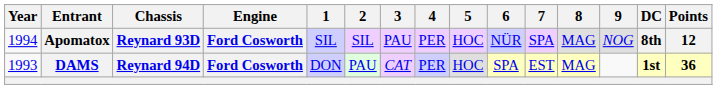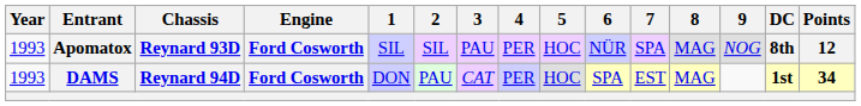 <table class="wikitable" style="text-align:center; font-size:85%">
 <tr>
 <th>Year</th>
 <th>Entrant</th>
 <th>Chassis</th>
 <th>Engine</th>
 <th>1</th>
 <th>2</th>
 <th>3</th>
 <th>4</th>
 <th>5</th>
 <th>6</th>
 <th>7</th>
 <th>8</th>
 <th>9</th>
 <th>DC</th>
 <th>Points</th>
 </tr>
 <tr>
-<td><a href='#'>1994</a></td>
+<td><a href='#'>1993</a></td>
 <th nowrap>Apomatox</th>
 <th nowrap><a href='#'>Reynard 93D</a></th>
 <th nowrap><a href='#'>Ford Cosworth</a></th>
 <td style="background:#CFCFFF;"><a href='#'>SIL</a><br></td>
 <td style="background:#EFCFFF;"><a href='#'>SIL</a><br></td>
 <td style="background:#EFCFFF;"><a href='#'>PAU</a><br></td>
 <td style="background:#EFCFFF;"><a href='#'>PER</a><br></td>
 <td style="background:#EFCFFF;"><a href='#'>HOC</a><br></td>
 <td style="background:#CFCFFF;"><a href='#'>NÜR</a><br></td>
 <td style="background:#EFCFFF;"><a href='#'>SPA</a><br></td>
 <td style="background:#DFDFDF;"><a href='#'>MAG</a><br></td>
 <td style="background:#DFDFDF;"><em><a href='#'>NOG</a></em><br></td>
 <th>8th</th>
 <th>12</th>
 </tr>
 <tr>
 <td><a href='#'>1993</a></td>
 <th nowrap><a href='#'>DAMS</a></th>
 <th nowrap><a href='#'>Reynard 94D</a></th>
 <th nowrap><a href='#'>Ford Cosworth</a></th>
 <td style="background:#CFCFFF;"><a href='#'>DON</a><br></td>
 <td style="background:#DFFFDF;"><a href='#'>PAU</a><br></td>
 <td style="background:#EFCFFF;"><em><a href='#'>CAT</a></em><br></td>
 <td style="background:#CFCFFF;"><a href='#'>PER</a><br></td>
 <td style="background:#DFDFDF;"><a href='#'>HOC</a><br></td>
 <td style="background:#FFFFBF;"><a href='#'>SPA</a><br></td>
 <td style="background:#FFFFBF;"><a href='#'>EST</a><br></td>
 <td style="background:#FFFFBF;"><a href='#'>MAG</a><br></td>
 <td></td>
 <td style="background:#FFFFBF;"><strong>1st</strong></td>
-<td style="background:#FFFFBF;"><strong>36</strong></td>
+<td style="background:#FFFFBF;"><strong>34</strong></td>
 </tr>
 <tr>
 <th colspan="15"></th>
 </tr>
 </table>
